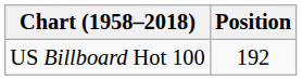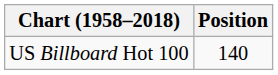 <table class="wikitable plainrowheaders">
 <tr>
 <th>Chart (1958–2018)</th>
 <th>Position</th>
 </tr>
 <tr>
 <td>US <em>Billboard</em> Hot 100</td>
-<td style="text-align:center;">192</td>
+<td style="text-align:center;">140</td>
 </tr>
 </table>
